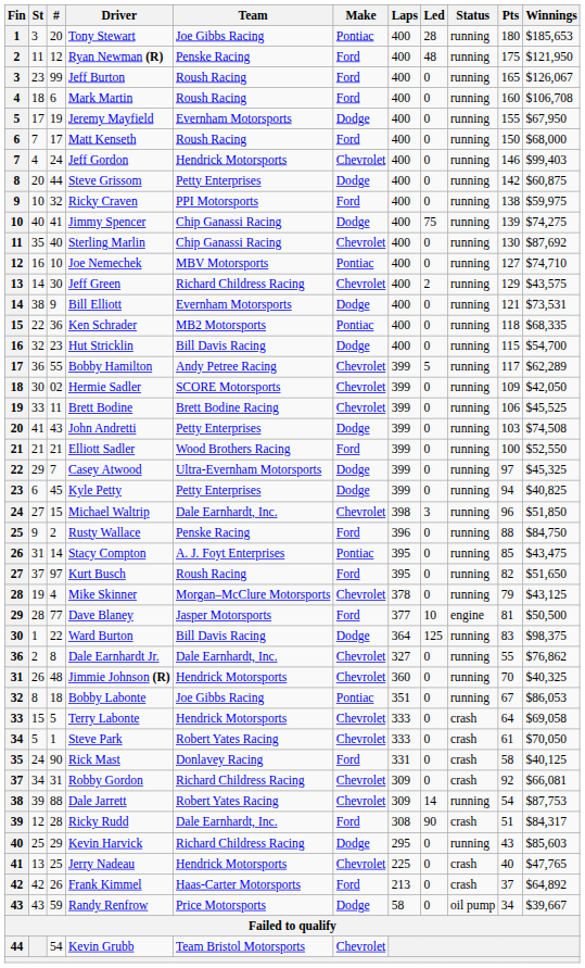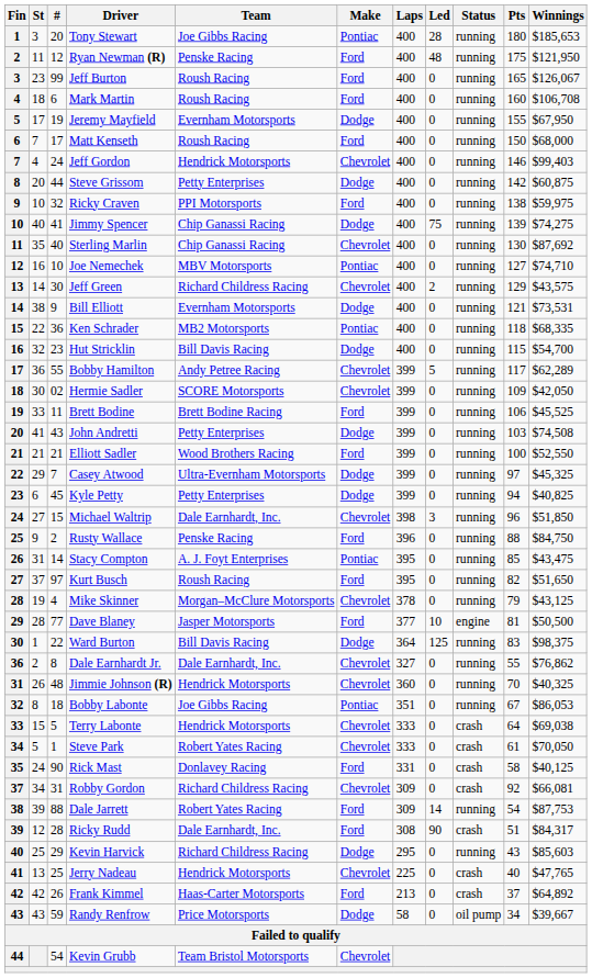 <table class="wikitable" style="font-size:95%">
 <tr>
 <th>Fin</th>
 <th>St</th>
 <th>#</th>
 <th>Driver</th>
 <th>Team</th>
 <th>Make</th>
 <th>Laps</th>
 <th>Led</th>
 <th>Status</th>
 <th>Pts</th>
 <th>Winnings</th>
 </tr>
 <tr>
 <th>1</th>
 <td>3</td>
 <td>20</td>
 <td><a href='#'>Tony Stewart</a></td>
 <td><a href='#'>Joe Gibbs Racing</a></td>
 <td><a href='#'>Pontiac</a></td>
 <td>400</td>
 <td>28</td>
 <td>running</td>
 <td>180</td>
 <td>$185,653</td>
 </tr>
 <tr>
 <th>2</th>
 <td>11</td>
 <td>12</td>
 <td><a href='#'>Ryan Newman</a> <strong>(R)</strong></td>
 <td><a href='#'>Penske Racing</a></td>
 <td><a href='#'>Ford</a></td>
 <td>400</td>
 <td>48</td>
 <td>running</td>
 <td>175</td>
 <td>$121,950</td>
 </tr>
 <tr>
 <th>3</th>
 <td>23</td>
 <td>99</td>
 <td><a href='#'>Jeff Burton</a></td>
 <td><a href='#'>Roush Racing</a></td>
 <td><a href='#'>Ford</a></td>
 <td>400</td>
 <td>0</td>
 <td>running</td>
 <td>165</td>
 <td>$126,067</td>
 </tr>
 <tr>
 <th>4</th>
 <td>18</td>
 <td>6</td>
 <td><a href='#'>Mark Martin</a></td>
 <td><a href='#'>Roush Racing</a></td>
 <td><a href='#'>Ford</a></td>
 <td>400</td>
 <td>0</td>
 <td>running</td>
 <td>160</td>
 <td>$106,708</td>
 </tr>
 <tr>
 <th>5</th>
 <td>17</td>
 <td>19</td>
 <td><a href='#'>Jeremy Mayfield</a></td>
 <td><a href='#'>Evernham Motorsports</a></td>
 <td><a href='#'>Dodge</a></td>
 <td>400</td>
 <td>0</td>
 <td>running</td>
 <td>155</td>
 <td>$67,950</td>
 </tr>
 <tr>
 <th>6</th>
 <td>7</td>
 <td>17</td>
 <td><a href='#'>Matt Kenseth</a></td>
 <td><a href='#'>Roush Racing</a></td>
 <td><a href='#'>Ford</a></td>
 <td>400</td>
 <td>0</td>
 <td>running</td>
 <td>150</td>
 <td>$68,000</td>
 </tr>
 <tr>
 <th>7</th>
 <td>4</td>
 <td>24</td>
 <td><a href='#'>Jeff Gordon</a></td>
 <td><a href='#'>Hendrick Motorsports</a></td>
 <td><a href='#'>Chevrolet</a></td>
 <td>400</td>
 <td>0</td>
 <td>running</td>
 <td>146</td>
 <td>$99,403</td>
 </tr>
 <tr>
 <th>8</th>
 <td>20</td>
 <td>44</td>
 <td><a href='#'>Steve Grissom</a></td>
 <td><a href='#'>Petty Enterprises</a></td>
 <td><a href='#'>Dodge</a></td>
 <td>400</td>
 <td>0</td>
 <td>running</td>
 <td>142</td>
 <td>$60,875</td>
 </tr>
 <tr>
 <th>9</th>
 <td>10</td>
 <td>32</td>
 <td><a href='#'>Ricky Craven</a></td>
 <td><a href='#'>PPI Motorsports</a></td>
 <td><a href='#'>Ford</a></td>
 <td>400</td>
 <td>0</td>
 <td>running</td>
 <td>138</td>
 <td>$59,975</td>
 </tr>
 <tr>
 <th>10</th>
 <td>40</td>
 <td>41</td>
 <td><a href='#'>Jimmy Spencer</a></td>
 <td><a href='#'>Chip Ganassi Racing</a></td>
 <td><a href='#'>Dodge</a></td>
 <td>400</td>
 <td>75</td>
 <td>running</td>
 <td>139</td>
 <td>$74,275</td>
 </tr>
 <tr>
 <th>11</th>
 <td>35</td>
 <td>40</td>
 <td><a href='#'>Sterling Marlin</a></td>
 <td><a href='#'>Chip Ganassi Racing</a></td>
 <td><a href='#'>Chevrolet</a></td>
 <td>400</td>
 <td>0</td>
 <td>running</td>
 <td>130</td>
 <td>$87,692</td>
 </tr>
 <tr>
 <th>12</th>
 <td>16</td>
 <td>10</td>
 <td><a href='#'>Joe Nemechek</a></td>
 <td><a href='#'>MBV Motorsports</a></td>
 <td><a href='#'>Pontiac</a></td>
 <td>400</td>
 <td>0</td>
 <td>running</td>
 <td>127</td>
 <td>$74,710</td>
 </tr>
 <tr>
 <th>13</th>
 <td>14</td>
 <td>30</td>
 <td><a href='#'>Jeff Green</a></td>
 <td><a href='#'>Richard Childress Racing</a></td>
 <td><a href='#'>Chevrolet</a></td>
 <td>400</td>
 <td>2</td>
 <td>running</td>
 <td>129</td>
 <td>$43,575</td>
 </tr>
 <tr>
 <th>14</th>
 <td>38</td>
 <td>9</td>
 <td><a href='#'>Bill Elliott</a></td>
 <td><a href='#'>Evernham Motorsports</a></td>
 <td><a href='#'>Dodge</a></td>
 <td>400</td>
 <td>0</td>
 <td>running</td>
 <td>121</td>
 <td>$73,531</td>
 </tr>
 <tr>
 <th>15</th>
 <td>22</td>
 <td>36</td>
 <td><a href='#'>Ken Schrader</a></td>
 <td><a href='#'>MB2 Motorsports</a></td>
 <td><a href='#'>Pontiac</a></td>
 <td>400</td>
 <td>0</td>
 <td>running</td>
 <td>118</td>
 <td>$68,335</td>
 </tr>
 <tr>
 <th>16</th>
 <td>32</td>
 <td>23</td>
 <td><a href='#'>Hut Stricklin</a></td>
 <td><a href='#'>Bill Davis Racing</a></td>
 <td><a href='#'>Dodge</a></td>
 <td>400</td>
 <td>0</td>
 <td>running</td>
 <td>115</td>
 <td>$54,700</td>
 </tr>
 <tr>
 <th>17</th>
 <td>36</td>
 <td>55</td>
 <td><a href='#'>Bobby Hamilton</a></td>
 <td><a href='#'>Andy Petree Racing</a></td>
 <td><a href='#'>Chevrolet</a></td>
 <td>399</td>
 <td>5</td>
 <td>running</td>
 <td>117</td>
 <td>$62,289</td>
 </tr>
 <tr>
 <th>18</th>
 <td>30</td>
 <td>02</td>
 <td><a href='#'>Hermie Sadler</a></td>
 <td><a href='#'>SCORE Motorsports</a></td>
 <td><a href='#'>Chevrolet</a></td>
 <td>399</td>
 <td>0</td>
 <td>running</td>
 <td>109</td>
 <td>$42,050</td>
 </tr>
 <tr>
 <th>19</th>
 <td>33</td>
 <td>11</td>
 <td><a href='#'>Brett Bodine</a></td>
 <td><a href='#'>Brett Bodine Racing</a></td>
-<td><a href='#'>Chevrolet</a></td>
+<td><a href='#'>Ford</a></td>
 <td>399</td>
 <td>0</td>
 <td>running</td>
 <td>106</td>
 <td>$45,525</td>
 </tr>
 <tr>
 <th>20</th>
 <td>41</td>
 <td>43</td>
 <td><a href='#'>John Andretti</a></td>
 <td><a href='#'>Petty Enterprises</a></td>
 <td><a href='#'>Dodge</a></td>
 <td>399</td>
 <td>0</td>
 <td>running</td>
 <td>103</td>
 <td>$74,508</td>
 </tr>
 <tr>
 <th>21</th>
 <td>21</td>
 <td>21</td>
 <td><a href='#'>Elliott Sadler</a></td>
 <td><a href='#'>Wood Brothers Racing</a></td>
 <td><a href='#'>Ford</a></td>
 <td>399</td>
 <td>0</td>
 <td>running</td>
 <td>100</td>
 <td>$52,550</td>
 </tr>
 <tr>
 <th>22</th>
 <td>29</td>
 <td>7</td>
 <td><a href='#'>Casey Atwood</a></td>
 <td><a href='#'>Ultra-Evernham Motorsports</a></td>
 <td><a href='#'>Dodge</a></td>
 <td>399</td>
 <td>0</td>
 <td>running</td>
 <td>97</td>
 <td>$45,325</td>
 </tr>
 <tr>
 <th>23</th>
 <td>6</td>
 <td>45</td>
 <td><a href='#'>Kyle Petty</a></td>
 <td><a href='#'>Petty Enterprises</a></td>
 <td><a href='#'>Dodge</a></td>
 <td>399</td>
 <td>0</td>
 <td>running</td>
 <td>94</td>
 <td>$40,825</td>
 </tr>
 <tr>
 <th>24</th>
 <td>27</td>
 <td>15</td>
 <td><a href='#'>Michael Waltrip</a></td>
 <td><a href='#'>Dale Earnhardt, Inc.</a></td>
 <td><a href='#'>Chevrolet</a></td>
 <td>398</td>
 <td>3</td>
 <td>running</td>
 <td>96</td>
 <td>$51,850</td>
 </tr>
 <tr>
 <th>25</th>
 <td>9</td>
 <td>2</td>
 <td><a href='#'>Rusty Wallace</a></td>
 <td><a href='#'>Penske Racing</a></td>
 <td><a href='#'>Ford</a></td>
 <td>396</td>
 <td>0</td>
 <td>running</td>
 <td>88</td>
 <td>$84,750</td>
 </tr>
 <tr>
 <th>26</th>
 <td>31</td>
 <td>14</td>
 <td><a href='#'>Stacy Compton</a></td>
 <td><a href='#'>A. J. Foyt Enterprises</a></td>
 <td><a href='#'>Pontiac</a></td>
 <td>395</td>
 <td>0</td>
 <td>running</td>
 <td>85</td>
 <td>$43,475</td>
 </tr>
 <tr>
 <th>27</th>
 <td>37</td>
 <td>97</td>
 <td><a href='#'>Kurt Busch</a></td>
 <td><a href='#'>Roush Racing</a></td>
 <td><a href='#'>Ford</a></td>
 <td>395</td>
 <td>0</td>
 <td>running</td>
 <td>82</td>
 <td>$51,650</td>
 </tr>
 <tr>
 <th>28</th>
 <td>19</td>
 <td>4</td>
 <td><a href='#'>Mike Skinner</a></td>
 <td><a href='#'>Morgan–McClure Motorsports</a></td>
 <td><a href='#'>Chevrolet</a></td>
 <td>378</td>
 <td>0</td>
 <td>running</td>
 <td>79</td>
 <td>$43,125</td>
 </tr>
 <tr>
 <th>29</th>
 <td>28</td>
 <td>77</td>
 <td><a href='#'>Dave Blaney</a></td>
 <td><a href='#'>Jasper Motorsports</a></td>
 <td><a href='#'>Ford</a></td>
 <td>377</td>
 <td>10</td>
 <td>engine</td>
 <td>81</td>
 <td>$50,500</td>
 </tr>
 <tr>
 <th>30</th>
 <td>1</td>
 <td>22</td>
 <td><a href='#'>Ward Burton</a></td>
 <td><a href='#'>Bill Davis Racing</a></td>
 <td><a href='#'>Dodge</a></td>
 <td>364</td>
 <td>125</td>
 <td>running</td>
 <td>83</td>
 <td>$98,375</td>
 </tr>
 <tr>
 <th>36</th>
 <td>2</td>
 <td>8</td>
 <td><a href='#'>Dale Earnhardt Jr.</a></td>
 <td><a href='#'>Dale Earnhardt, Inc.</a></td>
 <td><a href='#'>Chevrolet</a></td>
 <td>327</td>
 <td>0</td>
 <td>running</td>
 <td>55</td>
 <td>$76,862</td>
 </tr>
 <tr>
 <th>31</th>
 <td>26</td>
 <td>48</td>
 <td><a href='#'>Jimmie Johnson</a> <strong>(R)</strong></td>
 <td><a href='#'>Hendrick Motorsports</a></td>
 <td><a href='#'>Chevrolet</a></td>
 <td>360</td>
 <td>0</td>
 <td>running</td>
 <td>70</td>
 <td>$40,325</td>
 </tr>
 <tr>
 <th>32</th>
 <td>8</td>
 <td>18</td>
 <td><a href='#'>Bobby Labonte</a></td>
 <td><a href='#'>Joe Gibbs Racing</a></td>
 <td><a href='#'>Pontiac</a></td>
 <td>351</td>
 <td>0</td>
 <td>running</td>
 <td>67</td>
 <td>$86,053</td>
 </tr>
 <tr>
 <th>33</th>
 <td>15</td>
 <td>5</td>
 <td><a href='#'>Terry Labonte</a></td>
 <td><a href='#'>Hendrick Motorsports</a></td>
 <td><a href='#'>Chevrolet</a></td>
 <td>333</td>
 <td>0</td>
 <td>crash</td>
 <td>64</td>
-<td>$69,058</td>
+<td>$69,038</td>
 </tr>
 <tr>
 <th>34</th>
 <td>5</td>
 <td>1</td>
 <td><a href='#'>Steve Park</a></td>
 <td><a href='#'>Robert Yates Racing</a></td>
 <td><a href='#'>Chevrolet</a></td>
 <td>333</td>
 <td>0</td>
 <td>crash</td>
 <td>61</td>
 <td>$70,050</td>
 </tr>
 <tr>
 <th>35</th>
 <td>24</td>
 <td>90</td>
 <td><a href='#'>Rick Mast</a></td>
 <td><a href='#'>Donlavey Racing</a></td>
 <td><a href='#'>Ford</a></td>
 <td>331</td>
 <td>0</td>
 <td>crash</td>
 <td>58</td>
 <td>$40,125</td>
 </tr>
 <tr>
 <th>37</th>
 <td>34</td>
 <td>31</td>
 <td><a href='#'>Robby Gordon</a></td>
 <td><a href='#'>Richard Childress Racing</a></td>
 <td><a href='#'>Chevrolet</a></td>
 <td>309</td>
 <td>0</td>
 <td>crash</td>
 <td>92</td>
 <td>$66,081</td>
 </tr>
 <tr>
 <th>38</th>
 <td>39</td>
 <td>88</td>
 <td><a href='#'>Dale Jarrett</a></td>
 <td><a href='#'>Robert Yates Racing</a></td>
-<td><a href='#'>Chevrolet</a></td>
+<td><a href='#'>Ford</a></td>
 <td>309</td>
 <td>14</td>
 <td>running</td>
 <td>54</td>
 <td>$87,753</td>
 </tr>
 <tr>
 <th>39</th>
 <td>12</td>
 <td>28</td>
 <td><a href='#'>Ricky Rudd</a></td>
 <td><a href='#'>Dale Earnhardt, Inc.</a></td>
 <td><a href='#'>Ford</a></td>
 <td>308</td>
 <td>90</td>
 <td>crash</td>
 <td>51</td>
 <td>$84,317</td>
 </tr>
 <tr>
 <th>40</th>
 <td>25</td>
 <td>29</td>
 <td><a href='#'>Kevin Harvick</a></td>
 <td><a href='#'>Richard Childress Racing</a></td>
 <td><a href='#'>Dodge</a></td>
 <td>295</td>
 <td>0</td>
 <td>running</td>
 <td>43</td>
 <td>$85,603</td>
 </tr>
 <tr>
 <th>41</th>
 <td>13</td>
 <td>25</td>
 <td><a href='#'>Jerry Nadeau</a></td>
 <td><a href='#'>Hendrick Motorsports</a></td>
 <td><a href='#'>Chevrolet</a></td>
 <td>225</td>
 <td>0</td>
 <td>crash</td>
 <td>40</td>
 <td>$47,765</td>
 </tr>
 <tr>
 <th>42</th>
 <td>42</td>
 <td>26</td>
 <td><a href='#'>Frank Kimmel</a></td>
 <td><a href='#'>Haas-Carter Motorsports</a></td>
 <td><a href='#'>Ford</a></td>
 <td>213</td>
 <td>0</td>
 <td>crash</td>
 <td>37</td>
 <td>$64,892</td>
 </tr>
 <tr>
 <th>43</th>
 <td>43</td>
 <td>59</td>
 <td><a href='#'>Randy Renfrow</a></td>
 <td><a href='#'>Price Motorsports</a></td>
 <td><a href='#'>Dodge</a></td>
 <td>58</td>
 <td>0</td>
 <td>oil pump</td>
 <td>34</td>
 <td>$39,667</td>
 </tr>
 <tr>
 <th colspan="11">Failed to qualify</th>
 </tr>
 <tr>
 <th>44</th>
 <th></th>
 <td>54</td>
 <td><a href='#'>Kevin Grubb</a></td>
 <td><a href='#'>Team Bristol Motorsports</a></td>
 <td><a href='#'>Chevrolet</a></td>
 <th colspan="5"></th>
 </tr>
 <tr>
 <th colspan="11"></th>
 </tr>
 </table>
